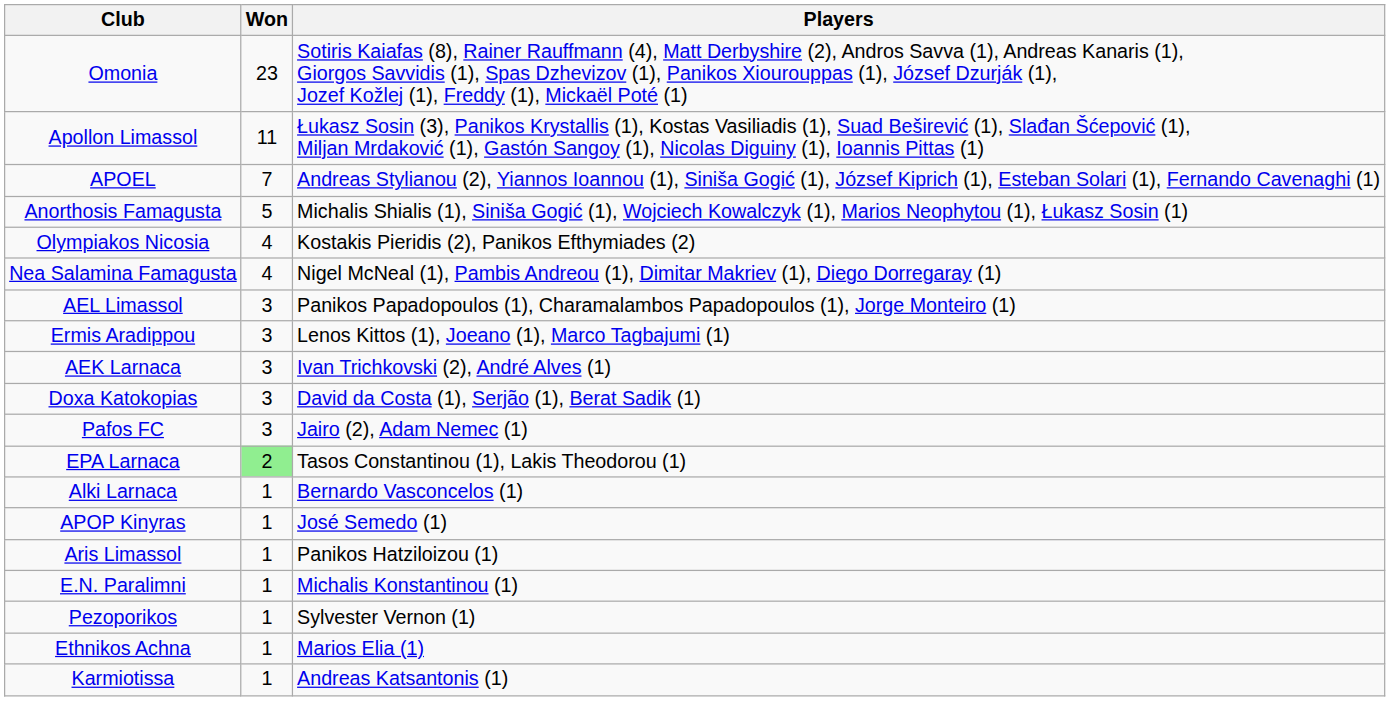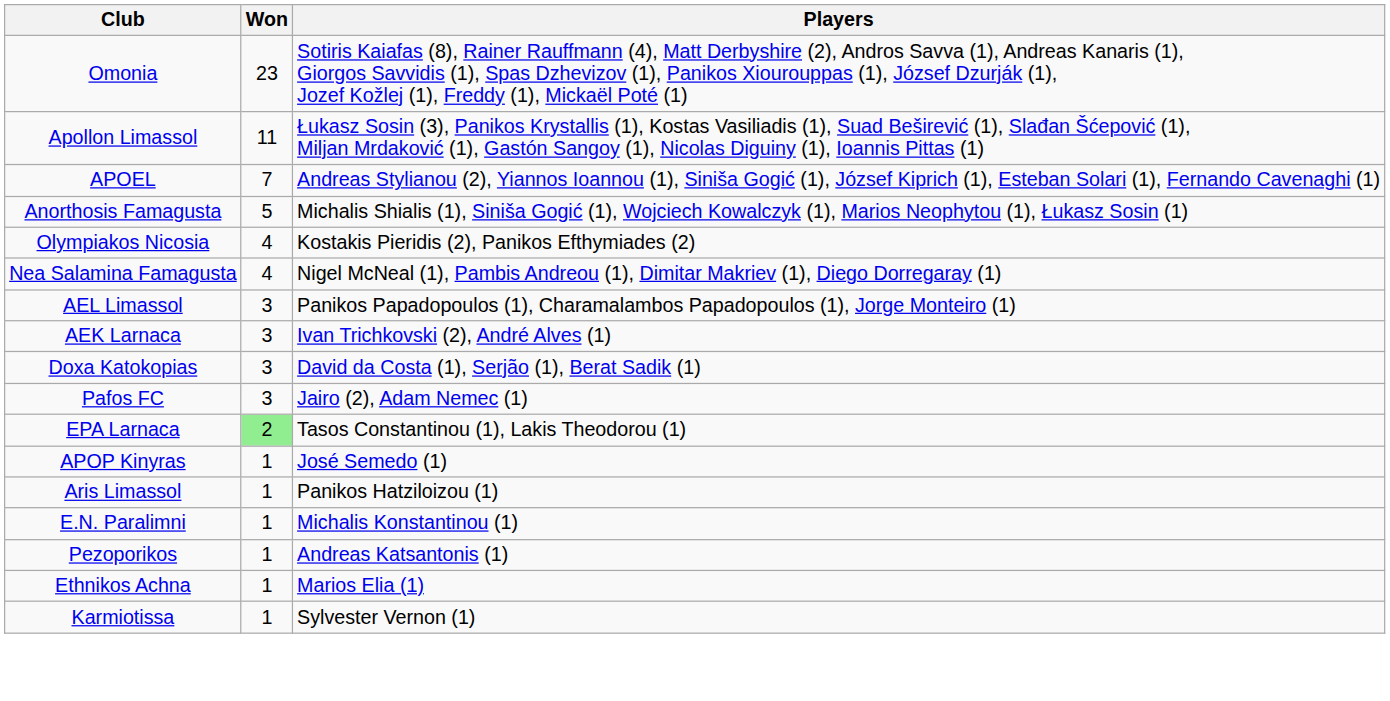 <table class="wikitable" style="text-align:center">
 <tr>
 <th>Club</th>
 <th>Won</th>
 <th>Players</th>
 </tr>
 <tr>
 <td><a href='#'>Omonia</a></td>
 <td>23</td>
 <td align="left"><a href='#'>Sotiris Kaiafas</a> (8), <a href='#'>Rainer Rauffmann</a> (4), <a href='#'>Matt Derbyshire</a> (2),  Andros Savva (1), Andreas Kanaris (1),<br><a href='#'>Giorgos Savvidis</a> (1), <a href='#'>Spas Dzhevizov</a> (1), <a href='#'>Panikos Xiourouppas</a> (1), <a href='#'>József Dzurják</a> (1), <br><a href='#'>Jozef Kožlej</a> (1), <a href='#'>Freddy</a> (1), <a href='#'>Mickaël Poté</a> (1)</td>
 </tr>
 <tr>
 <td><a href='#'>Apollon Limassol</a></td>
 <td>11</td>
 <td align="left"><a href='#'>Łukasz Sosin</a> (3), <a href='#'>Panikos Krystallis</a> (1),  Kostas Vasiliadis (1), <a href='#'>Suad Beširević</a> (1), <a href='#'>Slađan Šćepović</a> (1),<br><a href='#'>Miljan Mrdaković</a> (1), <a href='#'>Gastón Sangoy</a> (1), <a href='#'>Nicolas Diguiny</a> (1), <a href='#'>Ioannis Pittas</a> (1)</td>
 </tr>
 <tr>
 <td><a href='#'>APOEL</a></td>
 <td>7</td>
 <td align="left"><a href='#'>Andreas Stylianou</a> (2), <a href='#'>Yiannos Ioannou</a> (1), <a href='#'>Siniša Gogić</a> (1), <a href='#'>József Kiprich</a> (1), <a href='#'>Esteban Solari</a> (1), <a href='#'>Fernando Cavenaghi</a> (1)</td>
 </tr>
 <tr>
 <td><a href='#'>Anorthosis Famagusta</a></td>
 <td>5</td>
 <td align="left">Michalis Shialis (1), <a href='#'>Siniša Gogić</a> (1), <a href='#'>Wojciech Kowalczyk</a> (1), <a href='#'>Marios Neophytou</a> (1), <a href='#'>Łukasz Sosin</a> (1)</td>
 </tr>
 <tr>
 <td><a href='#'>Olympiakos Nicosia</a></td>
 <td>4</td>
 <td align="left">Kostakis Pieridis (2), Panikos Efthymiades (2)</td>
 </tr>
 <tr>
 <td><a href='#'>Nea Salamina Famagusta</a></td>
 <td>4</td>
 <td align="left">Nigel McNeal (1), <a href='#'>Pambis Andreou</a> (1), <a href='#'>Dimitar Makriev</a> (1), <a href='#'>Diego Dorregaray</a> (1)</td>
 </tr>
 <tr>
 <td><a href='#'>AEL Limassol</a></td>
 <td>3</td>
 <td align="left">Panikos Papadopoulos (1), Charamalambos Papadopoulos (1), <a href='#'>Jorge Monteiro</a> (1)</td>
 </tr>
 <tr>
-<td><a href='#'>Ermis Aradippou</a></td>
-<td>3</td>
-<td align="left">Lenos Kittos (1), <a href='#'>Joeano</a> (1), <a href='#'>Marco Tagbajumi</a> (1)</td>
-</tr>
-<tr>
 <td><a href='#'>AEK Larnaca</a></td>
 <td>3</td>
 <td align="left"><a href='#'>Ivan Trichkovski</a> (2), <a href='#'>André Alves</a> (1)</td>
 </tr>
 <tr>
 <td><a href='#'>Doxa Katokopias</a></td>
 <td>3</td>
 <td align="left"><a href='#'>David da Costa</a> (1), <a href='#'>Serjão</a> (1), <a href='#'>Berat Sadik</a> (1)</td>
 </tr>
 <tr>
 <td><a href='#'>Pafos FC</a></td>
 <td>3</td>
 <td align="left"><a href='#'>Jairo</a> (2), <a href='#'>Adam Nemec</a> (1)</td>
 </tr>
 <tr>
 <td><a href='#'>EPA Larnaca</a></td>
 <td style="background: lightgreen;">2</td>
 <td align="left">Tasos Constantinou (1), Lakis Theodorou (1)</td>
 </tr>
 <tr>
-<td><a href='#'>Alki Larnaca</a></td>
-<td>1</td>
-<td align="left"><a href='#'>Bernardo Vasconcelos</a> (1)</td>
-</tr>
-<tr>
 <td><a href='#'>APOP Kinyras</a></td>
 <td>1</td>
 <td align="left"><a href='#'>José Semedo</a> (1)</td>
 </tr>
 <tr>
 <td><a href='#'>Aris Limassol</a></td>
 <td>1</td>
 <td align="left">Panikos Hatziloizou (1)</td>
 </tr>
 <tr>
 <td><a href='#'>E.N. Paralimni</a></td>
 <td>1</td>
 <td align="left"><a href='#'>Michalis Konstantinou</a> (1)</td>
 </tr>
 <tr>
 <td><a href='#'>Pezoporikos</a></td>
 <td>1</td>
-<td align="left">Sylvester Vernon (1)</td>
+<td align="left"><a href='#'>Andreas Katsantonis</a> (1)</td>
 </tr>
 <tr>
 <td><a href='#'>Ethnikos Achna</a></td>
 <td>1</td>
 <td align="left"><a href='#'>Marios Elia (1)</a></td>
 </tr>
 <tr>
 <td><a href='#'>Karmiotissa</a></td>
 <td>1</td>
-<td align="left"><a href='#'>Andreas Katsantonis</a> (1)</td>
+<td align="left">Sylvester Vernon (1)</td>
 </tr>
 </table>
